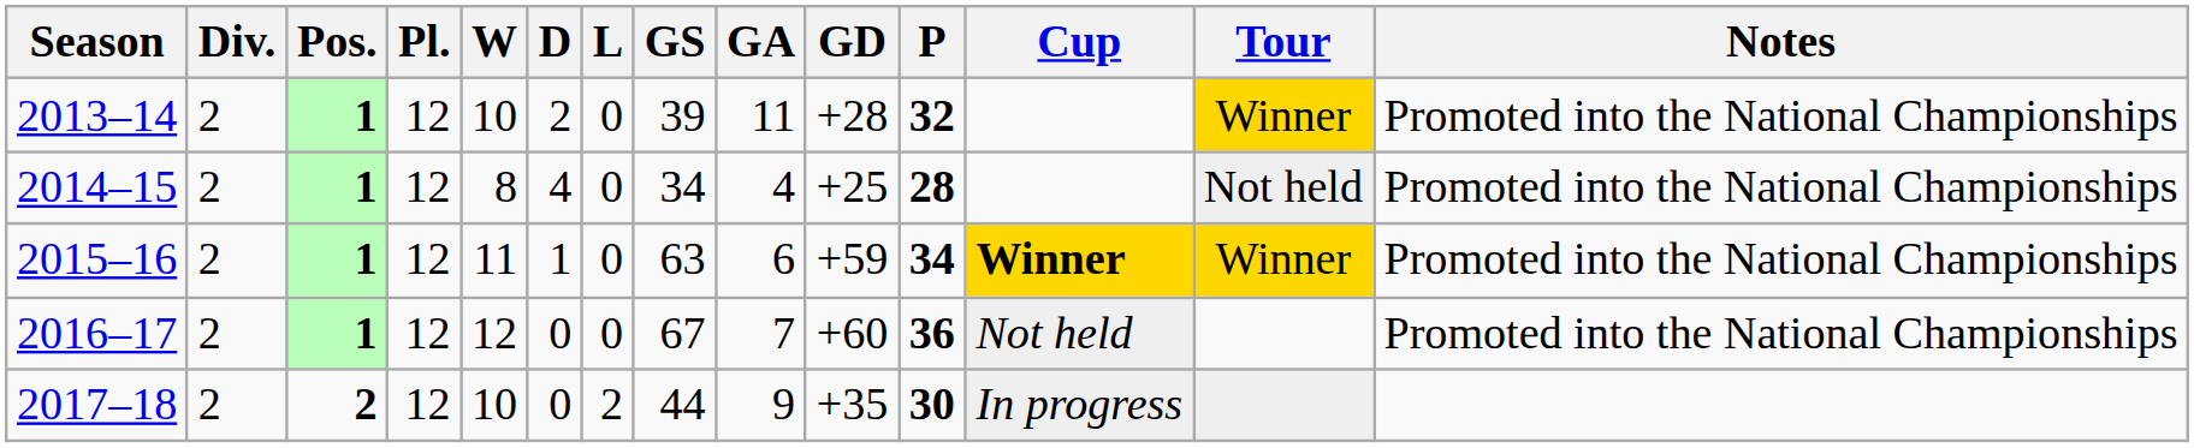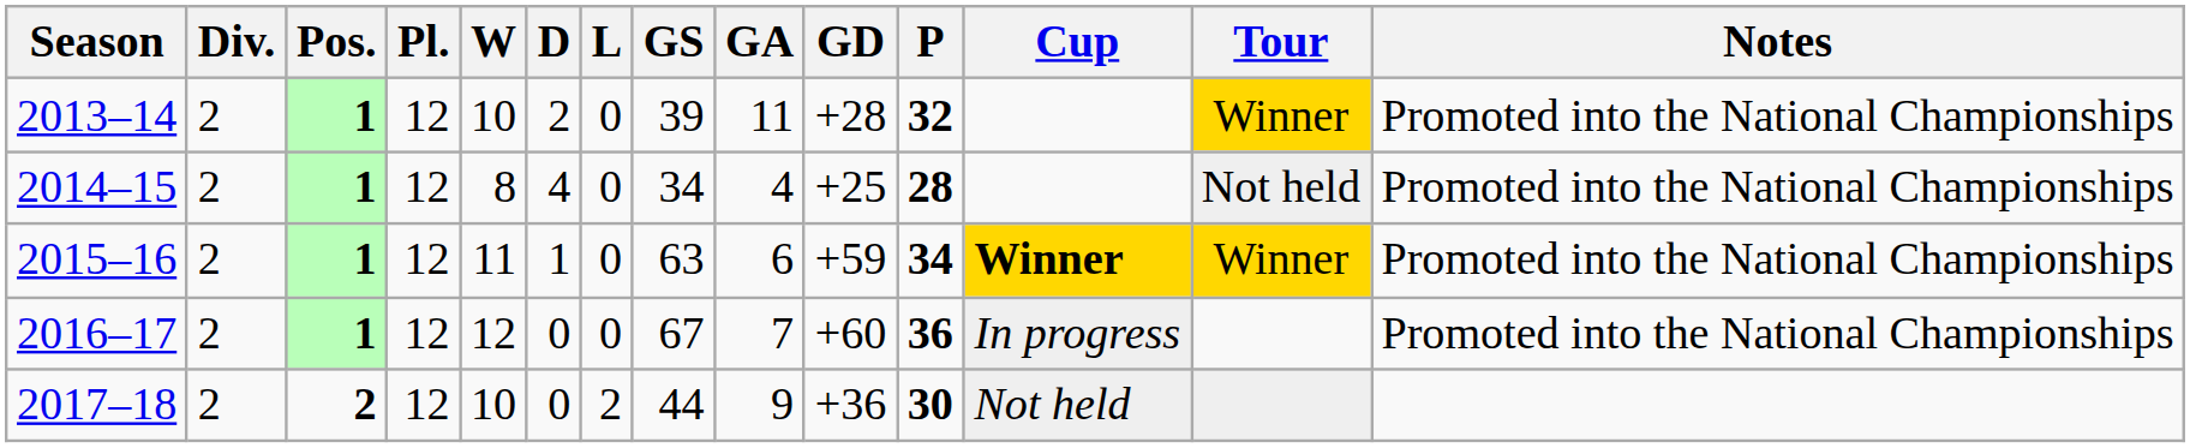 <table class="wikitable">
 <tr style="background:#efefef;">
 <th>Season</th>
 <th>Div.</th>
 <th>Pos.</th>
 <th>Pl.</th>
 <th>W</th>
 <th>D</th>
 <th>L</th>
 <th>GS</th>
 <th>GA</th>
 <th>GD</th>
 <th>P</th>
 <th><a href='#'>Cup</a></th>
 <th><a href='#'>Tour</a></th>
 <th>Notes</th>
 </tr>
 <tr>
 <td><a href='#'>2013–14</a></td>
 <td>2</td>
 <td align=right bgcolor=#B9FFB9><strong>1</strong></td>
 <td align=right>12</td>
 <td align=right>10</td>
 <td align=right>2</td>
 <td align=right>0</td>
 <td align=right>39</td>
 <td align=right>11</td>
 <td align=right>+28</td>
 <td align=right><strong>32</strong></td>
 <td></td>
 <td bgcolor=gold align=center>Winner</td>
 <td>Promoted into the National Championships</td>
 </tr>
 <tr>
 <td><a href='#'>2014–15</a></td>
 <td>2</td>
 <td align=right bgcolor=#B9FFB9><strong>1</strong></td>
 <td align=right>12</td>
 <td align=right>8</td>
 <td align=right>4</td>
 <td align=right>0</td>
 <td align=right>34</td>
 <td align=right>4</td>
 <td align=right>+25</td>
 <td align=right><strong>28</strong></td>
 <td></td>
 <td bgcolor=EFEFEF>Not held</td>
 <td>Promoted into the National Championships</td>
 </tr>
 <tr>
 <td><a href='#'>2015–16</a></td>
 <td>2</td>
 <td align=right bgcolor=#B9FFB9><strong>1</strong></td>
 <td align=right>12</td>
 <td align=right>11</td>
 <td align=right>1</td>
 <td align=right>0</td>
 <td align=right>63</td>
 <td align=right>6</td>
 <td align=right>+59</td>
 <td align=right><strong>34</strong></td>
 <td bgcolor=gold><strong>Winner</strong></td>
 <td bgcolor=gold align=center>Winner</td>
 <td>Promoted into the National Championships</td>
 </tr>
 <tr>
 <td><a href='#'>2016–17</a></td>
 <td>2</td>
 <td align=right bgcolor=#B9FFB9><strong>1</strong></td>
 <td align=right>12</td>
 <td align=right>12</td>
 <td align=right>0</td>
 <td align=right>0</td>
 <td align=right>67</td>
 <td align=right>7</td>
 <td align=right>+60</td>
 <td align=right><strong>36</strong></td>
-<td bgcolor=EFEFEF><em>Not held</em></td>
+<td bgcolor=EFEFEF><em>In progress</em></td>
 <td></td>
 <td>Promoted into the National Championships</td>
 </tr>
 <tr>
 <td><a href='#'>2017–18</a></td>
 <td>2</td>
 <td align=right><strong>2</strong></td>
 <td align=right>12</td>
 <td align=right>10</td>
 <td align=right>0</td>
 <td align=right>2</td>
 <td align=right>44</td>
 <td align=right>9</td>
-<td align=right>+35</td>
+<td align=right>+36</td>
 <td align=right><strong>30</strong></td>
-<td bgcolor=EFEFEF><em>In progress</em></td>
+<td bgcolor=EFEFEF><em>Not held</em></td>
 <td bgcolor=EFEFEF></td>
 <td></td>
 </tr>
 </table>
